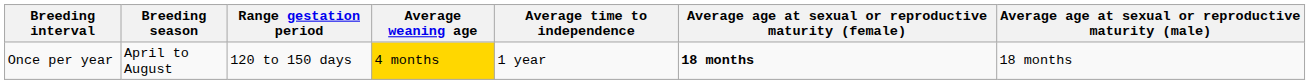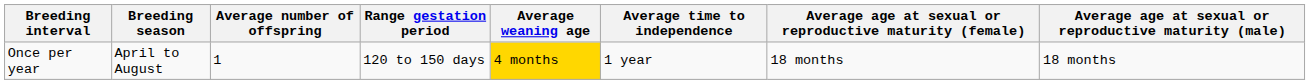 <table class="wikitable">
 <tr>
 <th>Breeding interval</th>
 <th>Breeding season</th>
+<th>Average number of offspring</th>
 <th>Range <a href='#'>gestation</a> period</th>
 <th>Average <a href='#'>weaning</a> age</th>
 <th>Average time to independence</th>
 <th>Average age at sexual or reproductive maturity (female)</th>
 <th>Average age at sexual or reproductive maturity (male)</th>
 </tr>
 <tr>
 <td>Once per year</td>
 <td>April to August</td>
+<td>1</td>
 <td>120 to 150 days</td>
 <td style="background: gold;">4 months</td>
 <td>1 year</td>
-<td><strong>18 months</strong></td>
+<td>18 months</td>
 <td>18 months</td>
 </tr>
 </table>
